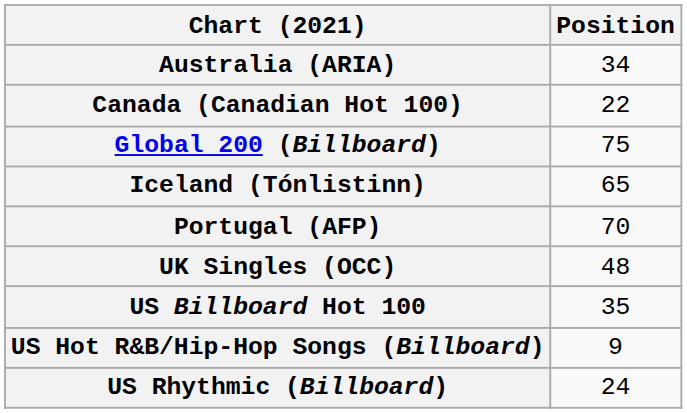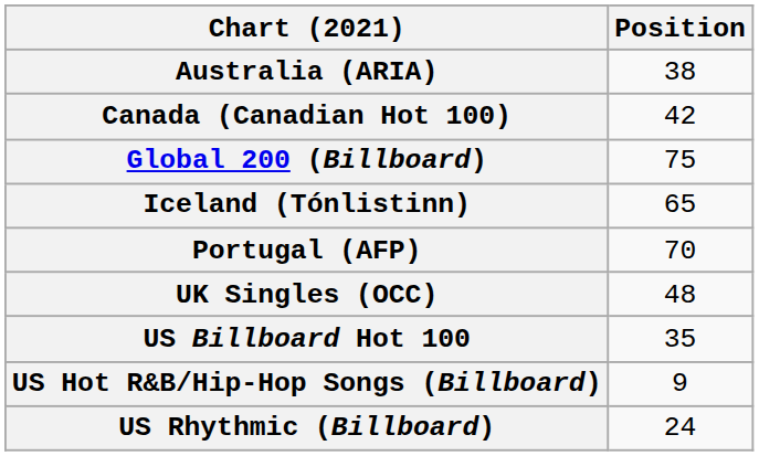 <table class="wikitable sortable plainrowheaders" style="text-align:center">
 <tr>
 <th>Chart (2021)</th>
 <th>Position</th>
 </tr>
 <tr>
 <th scope="row">Australia (ARIA)</th>
-<td>34</td>
+<td>38</td>
 </tr>
 <tr>
 <th scope="row">Canada (Canadian Hot 100)</th>
-<td>22</td>
+<td>42</td>
 </tr>
 <tr>
 <th scope="row"><a href='#'>Global 200</a> (<em>Billboard</em>)</th>
 <td>75</td>
 </tr>
 <tr>
 <th scope="row">Iceland (Tónlistinn)</th>
 <td>65</td>
 </tr>
 <tr>
 <th scope="row">Portugal (AFP)</th>
 <td>70</td>
 </tr>
 <tr>
 <th scope="row">UK Singles (OCC)</th>
 <td>48</td>
 </tr>
 <tr>
 <th scope="row">US <em>Billboard</em> Hot 100</th>
 <td>35</td>
 </tr>
 <tr>
 <th scope="row">US Hot R&B/Hip-Hop Songs (<em>Billboard</em>)</th>
 <td>9</td>
 </tr>
 <tr>
 <th scope="row">US Rhythmic (<em>Billboard</em>)</th>
 <td>24</td>
 </tr>
 </table>
